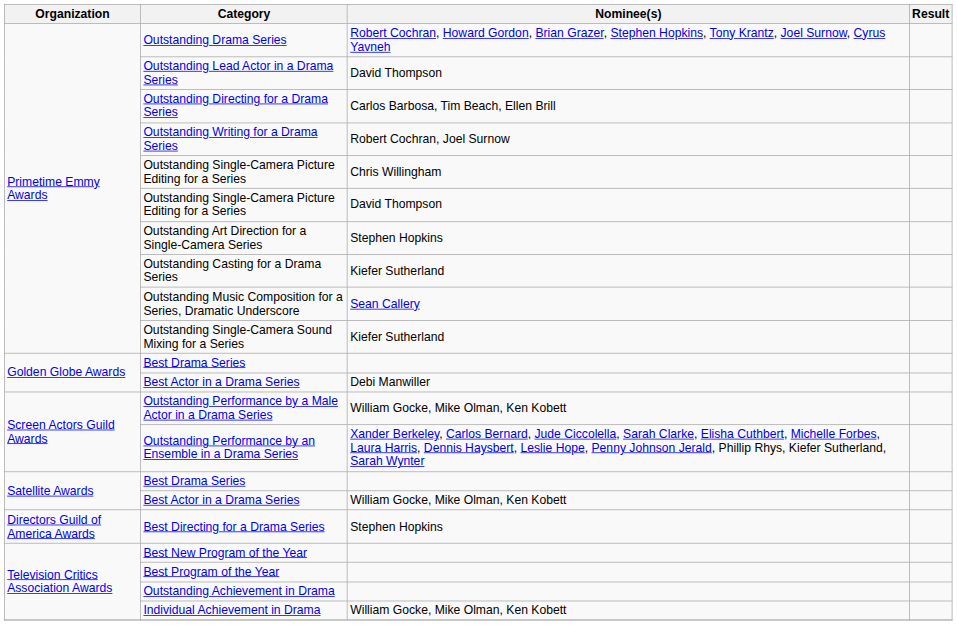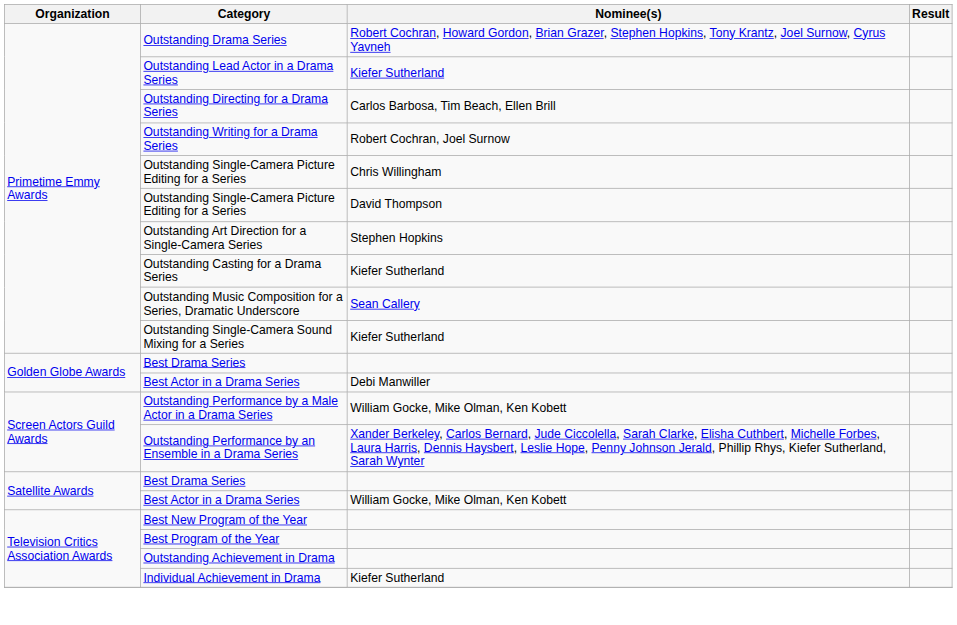 <table class="wikitable">
 <tr>
 <th>Organization</th>
 <th>Category</th>
 <th>Nominee(s)</th>
 <th>Result</th>
 </tr>
 <tr>
 <td rowspan=10><a href='#'>Primetime Emmy Awards</a></td>
 <td><a href='#'>Outstanding Drama Series</a></td>
 <td><a href='#'>Robert Cochran</a>, <a href='#'>Howard Gordon</a>, <a href='#'>Brian Grazer</a>, <a href='#'>Stephen Hopkins</a>, <a href='#'>Tony Krantz</a>, <a href='#'>Joel Surnow</a>, <a href='#'>Cyrus Yavneh</a></td>
 <td></td>
 </tr>
 <tr>
 <td><a href='#'>Outstanding Lead Actor in a Drama Series</a></td>
-<td>David Thompson</td>
+<td><a href='#'>Kiefer Sutherland</a></td>
 <td></td>
 </tr>
 <tr>
 <td><a href='#'>Outstanding Directing for a Drama Series</a></td>
 <td>Carlos Barbosa, Tim Beach, Ellen Brill</td>
 <td></td>
 </tr>
 <tr>
 <td><a href='#'>Outstanding Writing for a Drama Series</a></td>
 <td>Robert Cochran, Joel Surnow</td>
 <td></td>
 </tr>
 <tr>
 <td>Outstanding Single-Camera Picture Editing for a Series</td>
 <td>Chris Willingham</td>
 <td></td>
 </tr>
 <tr>
 <td>Outstanding Single-Camera Picture Editing for a Series</td>
 <td>David Thompson</td>
 <td></td>
 </tr>
 <tr>
 <td>Outstanding Art Direction for a Single-Camera Series</td>
 <td>Stephen Hopkins</td>
 <td></td>
 </tr>
 <tr>
 <td>Outstanding Casting for a Drama Series</td>
 <td>Kiefer Sutherland</td>
 <td></td>
 </tr>
 <tr>
 <td>Outstanding Music Composition for a Series, Dramatic Underscore</td>
 <td><a href='#'>Sean Callery</a></td>
 <td></td>
 </tr>
 <tr>
 <td>Outstanding Single-Camera Sound Mixing for a Series</td>
 <td>Kiefer Sutherland</td>
 <td></td>
 </tr>
 <tr>
 <td rowspan=2><a href='#'>Golden Globe Awards</a></td>
 <td><a href='#'>Best Drama Series</a></td>
 <td></td>
 <td></td>
 </tr>
 <tr>
 <td><a href='#'>Best Actor in a Drama Series</a></td>
 <td>Debi Manwiller</td>
 <td></td>
 </tr>
 <tr>
 <td rowspan=2><a href='#'>Screen Actors Guild Awards</a></td>
 <td><a href='#'>Outstanding Performance by a Male Actor in a Drama Series</a></td>
 <td>William Gocke, Mike Olman, Ken Kobett</td>
 <td></td>
 </tr>
 <tr>
 <td><a href='#'>Outstanding Performance by an Ensemble in a Drama Series</a></td>
 <td><a href='#'>Xander Berkeley</a>, <a href='#'>Carlos Bernard</a>, <a href='#'>Jude Ciccolella</a>, <a href='#'>Sarah Clarke</a>, <a href='#'>Elisha Cuthbert</a>, <a href='#'>Michelle Forbes</a>, <a href='#'>Laura Harris</a>, <a href='#'>Dennis Haysbert</a>, <a href='#'>Leslie Hope</a>, <a href='#'>Penny Johnson Jerald</a>, Phillip Rhys, Kiefer Sutherland, <a href='#'>Sarah Wynter</a></td>
 <td></td>
 </tr>
 <tr>
 <td rowspan=2><a href='#'>Satellite Awards</a></td>
 <td><a href='#'>Best Drama Series</a></td>
 <td></td>
 <td></td>
 </tr>
 <tr>
 <td><a href='#'>Best Actor in a Drama Series</a></td>
 <td>William Gocke, Mike Olman, Ken Kobett</td>
 <td></td>
 </tr>
 <tr>
-<td rowspan=1><a href='#'>Directors Guild of America Awards</a></td>
-<td><a href='#'>Best Directing for a Drama Series</a></td>
-<td>Stephen Hopkins</td>
-<td></td>
-</tr>
-<tr>
 <td rowspan=4><a href='#'>Television Critics Association Awards</a></td>
 <td><a href='#'>Best New Program of the Year</a></td>
 <td></td>
 <td></td>
 </tr>
 <tr>
 <td><a href='#'>Best Program of the Year</a></td>
 <td></td>
 <td></td>
 </tr>
 <tr>
 <td><a href='#'>Outstanding Achievement in Drama</a></td>
 <td></td>
 <td></td>
 </tr>
 <tr>
 <td><a href='#'>Individual Achievement in Drama</a></td>
-<td>William Gocke, Mike Olman, Ken Kobett</td>
+<td>Kiefer Sutherland</td>
 <td></td>
 </tr>
 <tr>
 </tr>
 </table>
